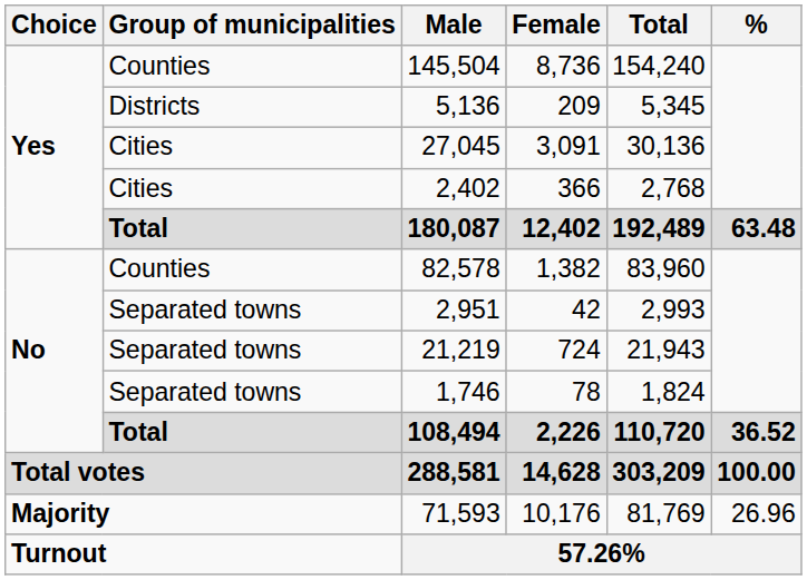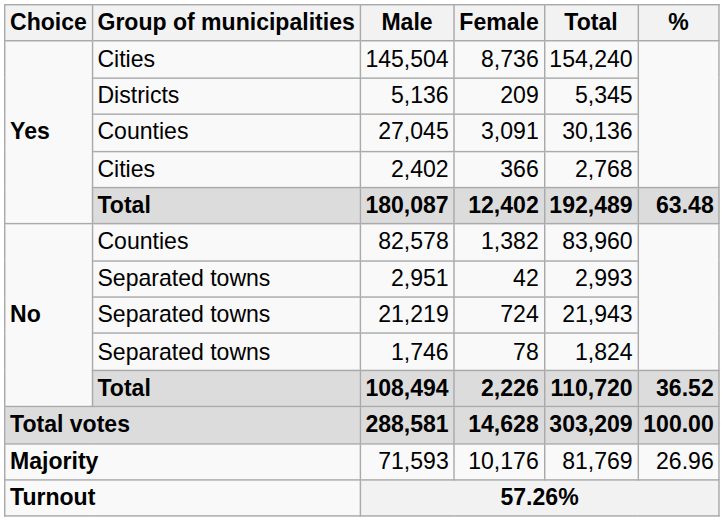 <table class="wikitable" style="text-align:right;">
 <tr>
 <th>Choice</th>
 <th>Group of municipalities</th>
 <th>Male</th>
 <th>Female</th>
 <th>Total</th>
 <th>%</th>
 </tr>
 <tr>
 <td rowspan="5" style="text-align:left;"><strong>Yes</strong></td>
-<td style="text-align:left;">Counties</td>
+<td style="text-align:left;">Cities</td>
 <td>145,504</td>
 <td>8,736</td>
 <td>154,240</td>
 <td rowspan="4"> </td>
 </tr>
 <tr>
 <td style="text-align:left;">Districts</td>
 <td>5,136</td>
 <td>209</td>
 <td>5,345</td>
 </tr>
 <tr>
-<td style="text-align:left;">Cities</td>
+<td style="text-align:left;">Counties</td>
 <td>27,045</td>
 <td>3,091</td>
 <td>30,136</td>
 </tr>
 <tr>
 <td style="text-align:left;">Cities</td>
 <td>2,402</td>
 <td>366</td>
 <td>2,768</td>
 </tr>
 <tr style="background-color:#DCDCDC;">
 <td style="text-align:left;"><strong>Total</strong></td>
 <td><strong>180,087</strong></td>
 <td><strong>12,402</strong></td>
 <td><strong>192,489</strong></td>
 <td><strong>63.48</strong></td>
 </tr>
 <tr>
 <td rowspan="5" style="text-align:left;"><strong>No</strong></td>
 <td style="text-align:left;">Counties</td>
 <td>82,578</td>
 <td>1,382</td>
 <td>83,960</td>
 <td rowspan="4"> </td>
 </tr>
 <tr>
 <td style="text-align:left;">Separated towns</td>
 <td>2,951</td>
 <td>42</td>
 <td>2,993</td>
 </tr>
 <tr>
 <td style="text-align:left;">Separated towns</td>
 <td>21,219</td>
 <td>724</td>
 <td>21,943</td>
 </tr>
 <tr>
 <td style="text-align:left;">Separated towns</td>
 <td>1,746</td>
 <td>78</td>
 <td>1,824</td>
 </tr>
 <tr style="background-color:#DCDCDC;">
 <td style="text-align:left;"><strong>Total</strong></td>
 <td><strong>108,494</strong></td>
 <td><strong>2,226</strong></td>
 <td><strong>110,720</strong></td>
 <td><strong>36.52</strong></td>
 </tr>
 <tr style="background-color:#DCDCDC;">
 <td colspan="2" style="text-align:left;"><strong>Total votes</strong></td>
 <td><strong>288,581</strong></td>
 <td><strong>14,628</strong></td>
 <td><strong>303,209</strong></td>
 <td><strong>100.00</strong></td>
 </tr>
 <tr>
 <td colspan="2" style="text-align:left;"><strong>Majority</strong></td>
 <td>71,593</td>
 <td>10,176</td>
 <td>81,769</td>
 <td>26.96</td>
 </tr>
 <tr>
 <td colspan="2" style="text-align:left;"><strong>Turnout</strong></td>
 <th colspan="4">57.26%</th>
 </tr>
 </table>
